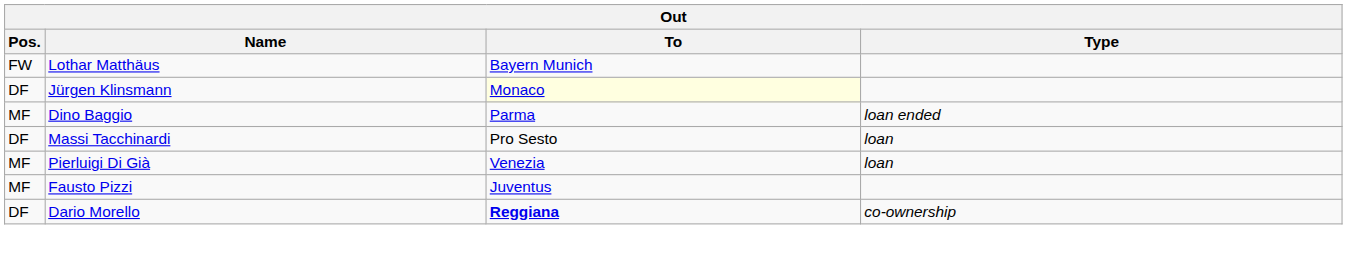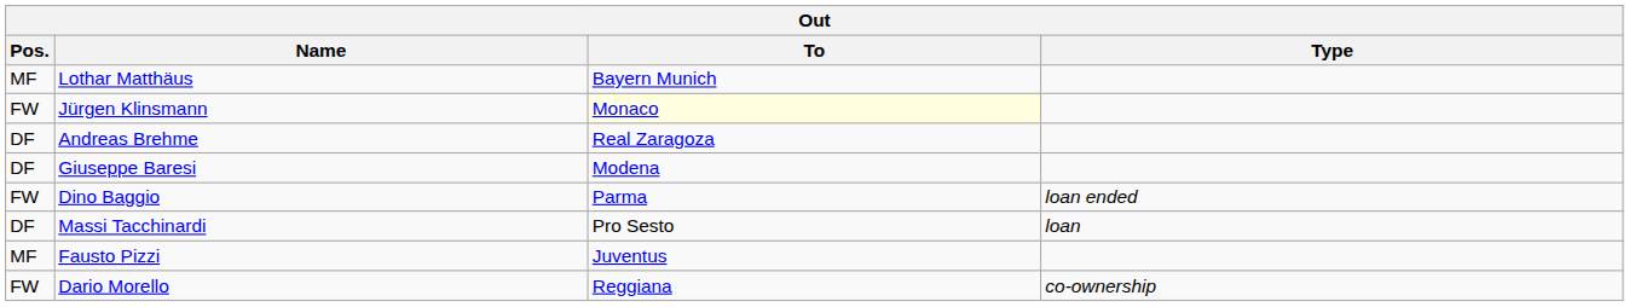 <table class="wikitable" style="font-size:90%;width:99%;">
 <tr>
 <th colspan="4">Out</th>
 </tr>
 <tr>
 <th width=3%>Pos.</th>
 <th width=33%>Name</th>
 <th width=28%>To</th>
 <th width=36%>Type</th>
 </tr>
 <tr>
-<td>FW</td>
+<td>MF</td>
 <td><a href='#'>Lothar Matthäus</a></td>
 <td><a href='#'>Bayern Munich</a></td>
 <td></td>
 </tr>
 <tr>
-<td>DF</td>
+<td>FW</td>
 <td><a href='#'>Jürgen Klinsmann</a></td>
 <td style="background: lightyellow;"><a href='#'>Monaco</a></td>
 <td></td>
 </tr>
 <tr>
-<td>MF</td>
+<td>DF</td>
+<td><a href='#'>Andreas Brehme</a></td>
+<td><a href='#'>Real Zaragoza</a></td>
+<td></td>
+</tr>
+<tr>
+<td>DF</td>
+<td><a href='#'>Giuseppe Baresi</a></td>
+<td><a href='#'>Modena</a></td>
+<td></td>
+</tr>
+<tr>
+<td>FW</td>
 <td><a href='#'>Dino Baggio</a></td>
 <td><a href='#'>Parma</a></td>
 <td><em>loan ended</em></td>
 </tr>
 <tr>
 <td>DF</td>
 <td><a href='#'>Massi Tacchinardi</a></td>
 <td>Pro Sesto</td>
 <td><em>loan</em></td>
 </tr>
 <tr>
 <td>MF</td>
-<td><a href='#'>Pierluigi Di Già</a></td>
-<td><a href='#'>Venezia</a></td>
-<td><em>loan</em></td>
-</tr>
-<tr>
-<td>MF</td>
 <td><a href='#'>Fausto Pizzi</a></td>
 <td><a href='#'>Juventus</a></td>
 <td></td>
 </tr>
 <tr>
-<td>DF</td>
+<td>FW</td>
 <td><a href='#'>Dario Morello</a></td>
-<td><strong><a href='#'>Reggiana</a></strong></td>
+<td><a href='#'>Reggiana</a></td>
 <td><em>co-ownership</em></td>
 </tr>
 </table>
